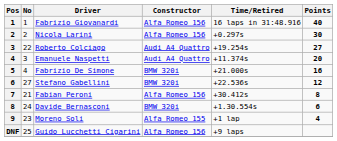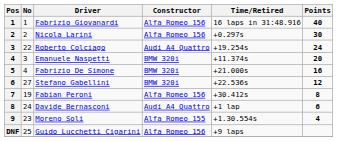 <table class="wikitable" style="font-size: 80%;">
 <tr>
 <th>Pos</th>
 <th>No</th>
 <th>Driver</th>
 <th>Constructor</th>
 <th>Time/Retired</th>
 <th>Points</th>
 </tr>
 <tr>
 <th>1</th>
 <td>1</td>
 <td> <a href='#'>Fabrizio Giovanardi</a></td>
 <td><a href='#'>Alfa Romeo 156</a></td>
 <td>16 laps in 31:48.916</td>
 <td align=center><strong>40</strong></td>
 </tr>
 <tr>
 <th>2</th>
 <td>2</td>
 <td> <a href='#'>Nicola Larini</a></td>
 <td><a href='#'>Alfa Romeo 156</a></td>
 <td>+0.297s</td>
 <td align=center><strong>30</strong></td>
 </tr>
 <tr>
 <th>3</th>
 <td>22</td>
 <td> <a href='#'>Roberto Colciago</a></td>
 <td><a href='#'>Audi A4 Quattro</a></td>
 <td>+19.254s</td>
-<td align=center><strong>27</strong></td>
+<td align=center><strong>24</strong></td>
 </tr>
 <tr>
 <th>4</th>
 <td>3</td>
 <td> <a href='#'>Emanuele Naspetti</a></td>
-<td><a href='#'>Audi A4 Quattro</a></td>
+<td><a href='#'>BMW 320i</a></td>
 <td>+11.374s</td>
 <td align=center><strong>20</strong></td>
 </tr>
 <tr>
 <th>5</th>
 <td>4</td>
 <td> <a href='#'>Fabrizio De Simone</a></td>
 <td><a href='#'>BMW 320i</a></td>
 <td>+21.000s</td>
 <td align=center><strong>16</strong></td>
 </tr>
 <tr>
 <th>6</th>
 <td>27</td>
 <td> <a href='#'>Stefano Gabellini</a></td>
 <td><a href='#'>BMW 320i</a></td>
 <td>+22.536s</td>
 <td align=center><strong>12</strong></td>
 </tr>
 <tr>
 <th>7</th>
-<td>21</td>
+<td>19</td>
 <td> <a href='#'>Fabian Peroni</a></td>
 <td><a href='#'>Alfa Romeo 156</a></td>
 <td>+30.412s</td>
 <td align=center><strong>8</strong></td>
 </tr>
 <tr>
 <th>8</th>
 <td>24</td>
 <td> <a href='#'>Davide Bernasconi</a></td>
-<td><a href='#'>BMW 320i</a></td>
-<td>+1.30.554s</td>
+<td><a href='#'>Audi A4 Quattro</a></td>
+<td>+1 lap</td>
 <td align=center><strong>6</strong></td>
 </tr>
 <tr>
 <th>9</th>
 <td>23</td>
 <td> <a href='#'>Moreno Soli</a></td>
 <td><a href='#'>Alfa Romeo 155</a></td>
-<td>+1 lap</td>
+<td>+1.30.554s</td>
 <td align=center><strong>4</strong></td>
 </tr>
 <tr>
 <th>DNF</th>
 <td>25</td>
 <td> <a href='#'>Guido Lucchetti Cigarini</a></td>
 <td><a href='#'>Alfa Romeo 156</a></td>
 <td>+9 laps</td>
 <td></td>
 </tr>
 <tr>
 </tr>
 </table>
